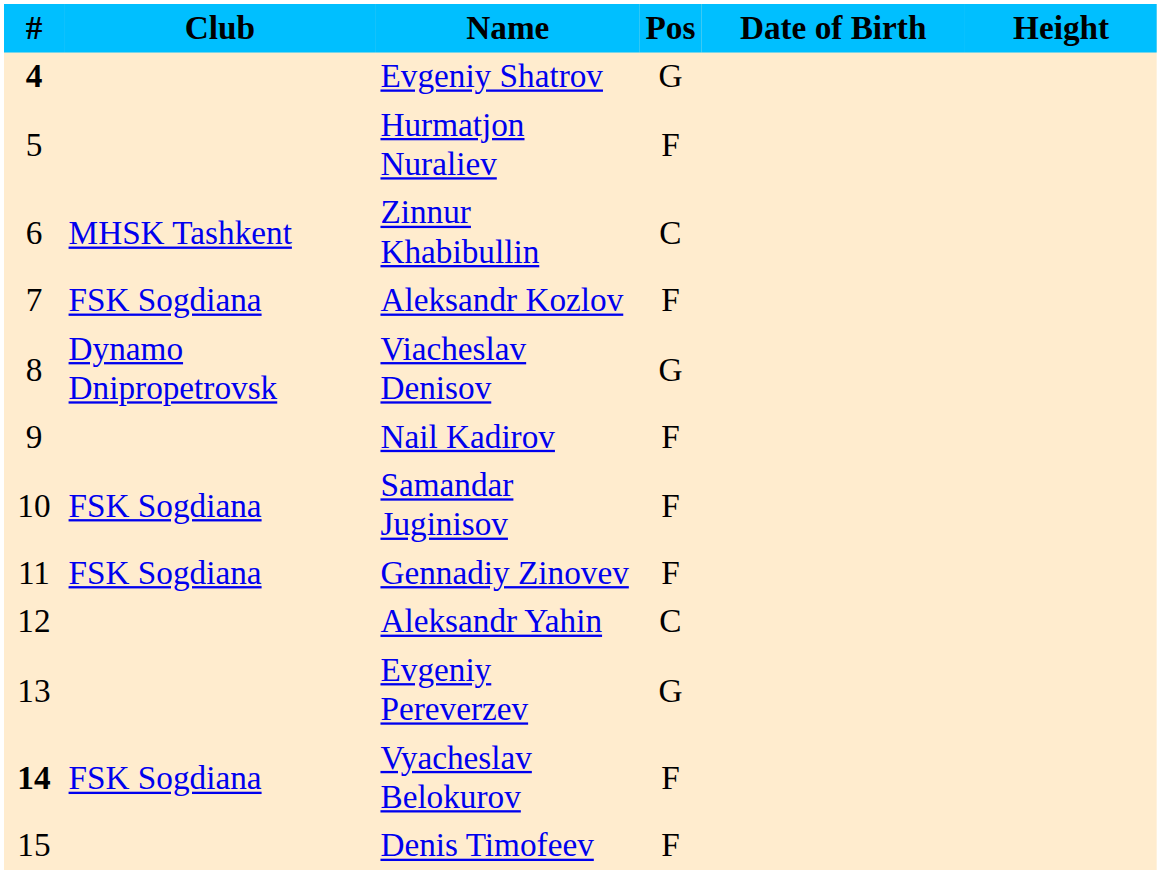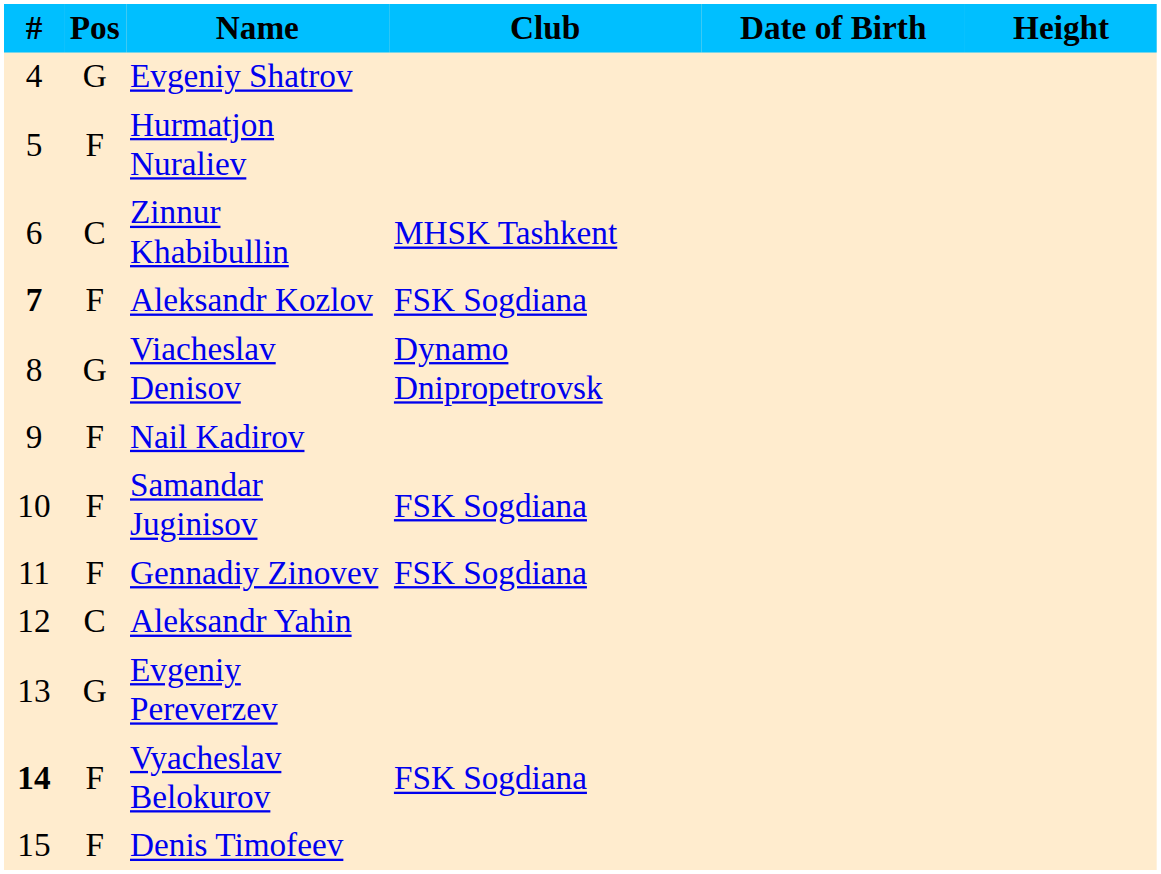 <table border=0 cellpadding=2 cellspacing=0  |- bgcolor=#FFECCE style="text-align:center; font-size:90%;" width=80%>
 <tr bgcolor=#00BFFF>
 <th width=5%>#</th>
+<th width=5%>Pos</th>
+<th width=22%>Name</th>
 <th width=26%>Club</th>
-<th width=22%>Name</th>
-<th width=5%>Pos</th>
 <th width=22%>Date of Birth</th>
 <th width=16%>Height</th>
 </tr>
 <tr>
-<td><strong>4</strong></td>
+<td>4</td>
+<td>G</td>
+<td align=left><a href='#'>Evgeniy Shatrov</a></td>
 <td align=left></td>
-<td align=left><a href='#'>Evgeniy Shatrov</a></td>
-<td>G</td>
 <td align=left></td>
 <td></td>
 </tr>
 <tr>
 <td>5</td>
+<td>F</td>
+<td align=left><a href='#'>Hurmatjon Nuraliev</a></td>
 <td align=left></td>
-<td align=left><a href='#'>Hurmatjon Nuraliev</a></td>
-<td>F</td>
 <td align=left></td>
 <td></td>
 </tr>
 <tr>
 <td>6</td>
+<td>C</td>
+<td align=left><a href='#'>Zinnur Khabibullin</a></td>
 <td align=left> <a href='#'>MHSK Tashkent</a></td>
-<td align=left><a href='#'>Zinnur Khabibullin</a></td>
-<td>C</td>
 <td align=left></td>
 <td></td>
 </tr>
 <tr>
-<td>7</td>
+<td><strong>7</strong></td>
+<td>F</td>
+<td align=left><a href='#'>Aleksandr Kozlov</a></td>
 <td align=left> <a href='#'>FSK Sogdiana</a></td>
-<td align=left><a href='#'>Aleksandr Kozlov</a></td>
-<td>F</td>
 <td align=left></td>
 <td></td>
 </tr>
 <tr>
 <td>8</td>
+<td>G</td>
+<td align=left><a href='#'>Viacheslav Denisov</a></td>
 <td align=left> <a href='#'>Dynamo Dnipropetrovsk</a></td>
-<td align=left><a href='#'>Viacheslav Denisov</a></td>
-<td>G</td>
 <td align=left></td>
 <td></td>
 </tr>
 <tr>
 <td>9</td>
+<td>F</td>
+<td align=left><a href='#'>Nail Kadirov</a></td>
 <td align=left></td>
-<td align=left><a href='#'>Nail Kadirov</a></td>
-<td>F</td>
 <td align=left></td>
 <td></td>
 </tr>
 <tr>
 <td>10</td>
+<td>F</td>
+<td align=left><a href='#'>Samandar Juginisov</a></td>
 <td align=left> <a href='#'>FSK Sogdiana</a></td>
-<td align=left><a href='#'>Samandar Juginisov</a></td>
-<td>F</td>
 <td align=left></td>
 <td></td>
 </tr>
 <tr>
 <td>11</td>
+<td>F</td>
+<td align=left><a href='#'>Gennadiy Zinovev</a></td>
 <td align=left> <a href='#'>FSK Sogdiana</a></td>
-<td align=left><a href='#'>Gennadiy Zinovev</a></td>
-<td>F</td>
 <td align=left></td>
 <td></td>
 </tr>
 <tr>
 <td>12</td>
+<td>C</td>
+<td align=left><a href='#'>Aleksandr Yahin</a></td>
 <td align=left></td>
-<td align=left><a href='#'>Aleksandr Yahin</a></td>
-<td>C</td>
 <td align=left></td>
 <td></td>
 </tr>
 <tr>
 <td>13</td>
+<td>G</td>
+<td align=left><a href='#'>Evgeniy Pereverzev</a></td>
 <td align=left></td>
-<td align=left><a href='#'>Evgeniy Pereverzev</a></td>
-<td>G</td>
 <td align=left></td>
 <td></td>
 </tr>
 <tr>
 <td><strong>14</strong></td>
+<td>F</td>
+<td align=left><a href='#'>Vyacheslav Belokurov</a></td>
 <td align=left> <a href='#'>FSK Sogdiana</a></td>
-<td align=left><a href='#'>Vyacheslav Belokurov</a></td>
-<td>F</td>
 <td align=left></td>
 <td></td>
 </tr>
 <tr>
 <td>15</td>
+<td>F</td>
+<td align=left><a href='#'>Denis Timofeev</a></td>
 <td align=left></td>
-<td align=left><a href='#'>Denis Timofeev</a></td>
-<td>F</td>
 <td align=left></td>
 <td></td>
 </tr>
 </table>
